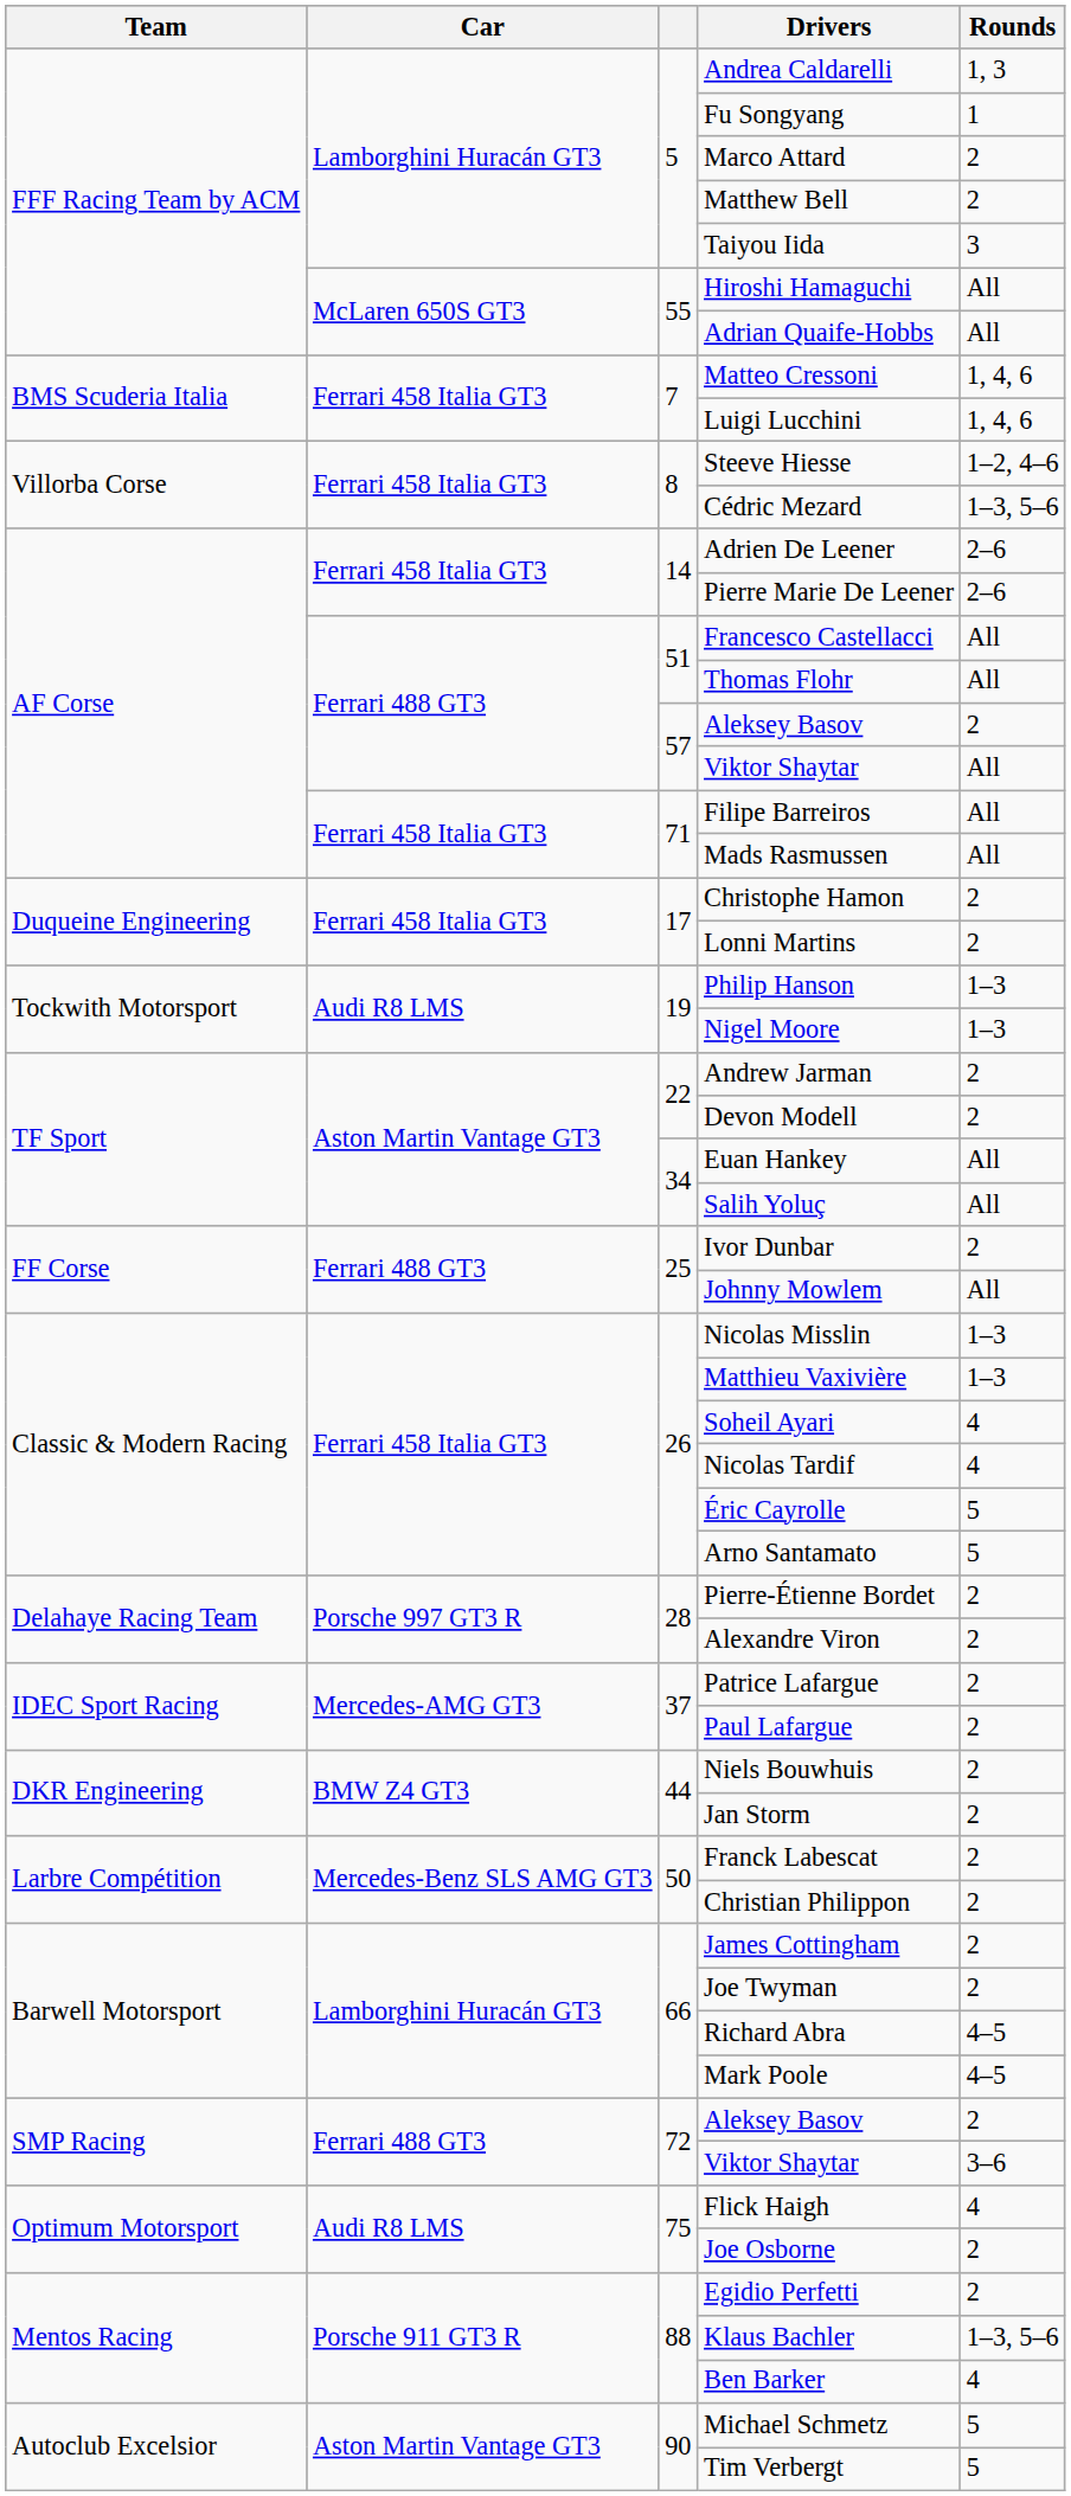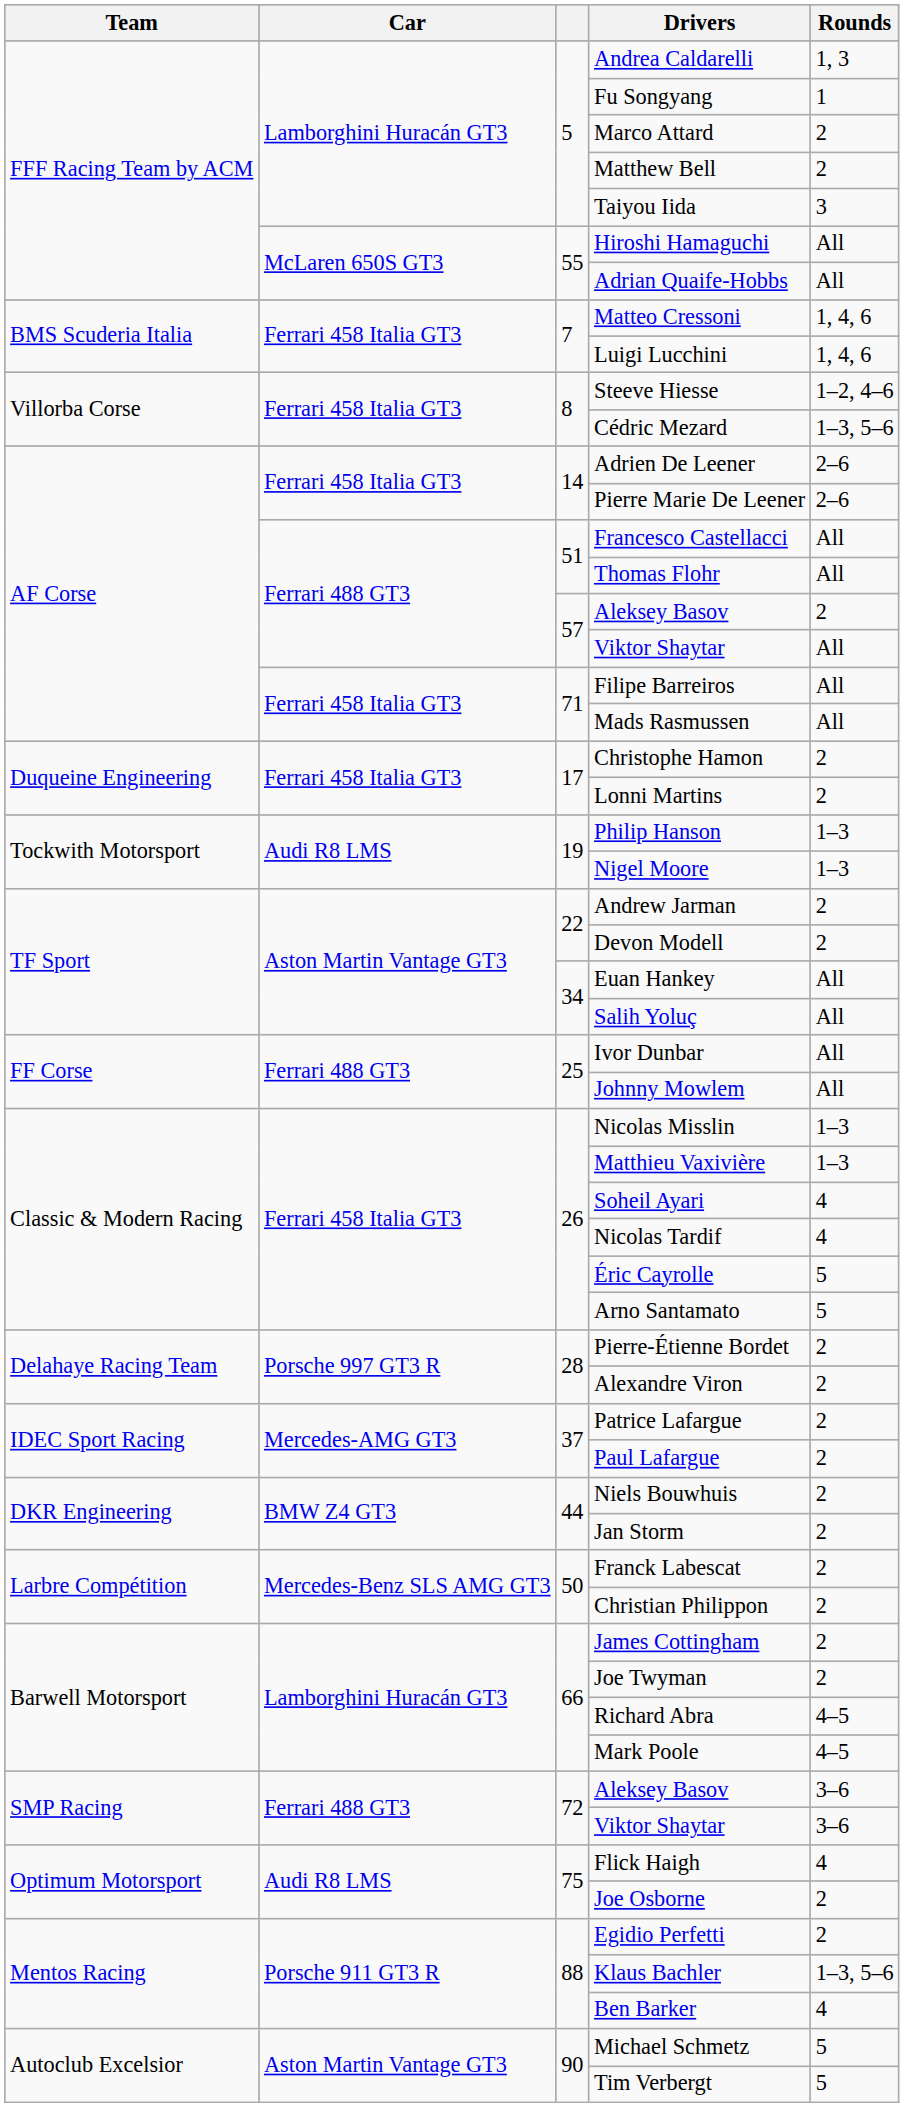 <table class="wikitable" style="font-size: 85%;">
 <tr>
 <th>Team</th>
 <th>Car</th>
 <th></th>
 <th>Drivers</th>
 <th>Rounds</th>
 </tr>
 <tr>
 <td rowspan=7> <a href='#'>FFF Racing Team by ACM</a></td>
 <td rowspan=5><a href='#'>Lamborghini Huracán GT3</a></td>
 <td rowspan=5>5</td>
 <td> <a href='#'>Andrea Caldarelli</a></td>
 <td>1, 3</td>
 </tr>
 <tr>
 <td> Fu Songyang</td>
 <td>1</td>
 </tr>
 <tr>
 <td> Marco Attard</td>
 <td>2</td>
 </tr>
 <tr>
 <td> Matthew Bell</td>
 <td>2</td>
 </tr>
 <tr>
 <td> Taiyou Iida</td>
 <td>3</td>
 </tr>
 <tr>
 <td rowspan=2><a href='#'>McLaren 650S GT3</a></td>
 <td rowspan=2>55</td>
 <td> <a href='#'>Hiroshi Hamaguchi</a></td>
 <td>All</td>
 </tr>
 <tr>
 <td> <a href='#'>Adrian Quaife-Hobbs</a></td>
 <td>All</td>
 </tr>
 <tr>
 <td rowspan=2> <a href='#'>BMS Scuderia Italia</a></td>
 <td rowspan=2><a href='#'>Ferrari 458 Italia GT3</a></td>
 <td rowspan=2>7</td>
 <td> <a href='#'>Matteo Cressoni</a></td>
 <td>1, 4, 6</td>
 </tr>
 <tr>
 <td> Luigi Lucchini</td>
 <td>1, 4, 6</td>
 </tr>
 <tr>
 <td rowspan=2> Villorba Corse</td>
 <td rowspan=2><a href='#'>Ferrari 458 Italia GT3</a></td>
 <td rowspan=2>8</td>
 <td> Steeve Hiesse</td>
 <td>1–2, 4–6</td>
 </tr>
 <tr>
 <td> Cédric Mezard</td>
 <td>1–3, 5–6</td>
 </tr>
 <tr>
 <td rowspan=8> <a href='#'>AF Corse</a></td>
 <td rowspan=2><a href='#'>Ferrari 458 Italia GT3</a></td>
 <td rowspan=2>14</td>
 <td> Adrien De Leener</td>
 <td>2–6</td>
 </tr>
 <tr>
 <td> Pierre Marie De Leener</td>
 <td>2–6</td>
 </tr>
 <tr>
 <td rowspan=4><a href='#'>Ferrari 488 GT3</a></td>
 <td rowspan=2>51</td>
 <td> <a href='#'>Francesco Castellacci</a></td>
 <td>All</td>
 </tr>
 <tr>
 <td> <a href='#'>Thomas Flohr</a></td>
 <td>All</td>
 </tr>
 <tr>
 <td rowspan=2>57</td>
 <td> <a href='#'>Aleksey Basov</a></td>
 <td>2</td>
 </tr>
 <tr>
 <td> <a href='#'>Viktor Shaytar</a></td>
 <td>All</td>
 </tr>
 <tr>
 <td rowspan=2><a href='#'>Ferrari 458 Italia GT3</a></td>
 <td rowspan=2>71</td>
 <td> Filipe Barreiros</td>
 <td>All</td>
 </tr>
 <tr>
 <td> Mads Rasmussen</td>
 <td>All</td>
 </tr>
 <tr>
 <td rowspan=2> <a href='#'>Duqueine Engineering</a></td>
 <td rowspan=2><a href='#'>Ferrari 458 Italia GT3</a></td>
 <td rowspan=2>17</td>
 <td> Christophe Hamon</td>
 <td>2</td>
 </tr>
 <tr>
 <td> Lonni Martins</td>
 <td>2</td>
 </tr>
 <tr>
 <td rowspan=2> Tockwith Motorsport</td>
 <td rowspan=2><a href='#'>Audi R8 LMS</a></td>
 <td rowspan=2>19</td>
 <td> <a href='#'>Philip Hanson</a></td>
 <td>1–3</td>
 </tr>
 <tr>
 <td> <a href='#'>Nigel Moore</a></td>
 <td>1–3</td>
 </tr>
 <tr>
 <td rowspan=4> <a href='#'>TF Sport</a></td>
 <td rowspan=4><a href='#'>Aston Martin Vantage GT3</a></td>
 <td rowspan=2>22</td>
 <td> Andrew Jarman</td>
 <td>2</td>
 </tr>
 <tr>
 <td> Devon Modell</td>
 <td>2</td>
 </tr>
 <tr>
 <td rowspan=2>34</td>
 <td> Euan Hankey</td>
 <td>All</td>
 </tr>
 <tr>
 <td> <a href='#'>Salih Yoluç</a></td>
 <td>All</td>
 </tr>
 <tr>
 <td rowspan=2> <a href='#'>FF Corse</a></td>
 <td rowspan=2><a href='#'>Ferrari 488 GT3</a></td>
 <td rowspan=2>25</td>
 <td> Ivor Dunbar</td>
-<td>2</td>
+<td>All</td>
 </tr>
 <tr>
 <td> <a href='#'>Johnny Mowlem</a></td>
 <td>All</td>
 </tr>
 <tr>
 <td rowspan=6> Classic & Modern Racing</td>
 <td rowspan=6><a href='#'>Ferrari 458 Italia GT3</a></td>
 <td rowspan=6>26</td>
 <td> Nicolas Misslin</td>
 <td>1–3</td>
 </tr>
 <tr>
 <td> <a href='#'>Matthieu Vaxivière</a></td>
 <td>1–3</td>
 </tr>
 <tr>
 <td> <a href='#'>Soheil Ayari</a></td>
 <td>4</td>
 </tr>
 <tr>
 <td> Nicolas Tardif</td>
 <td>4</td>
 </tr>
 <tr>
 <td> <a href='#'>Éric Cayrolle</a></td>
 <td>5</td>
 </tr>
 <tr>
 <td> Arno Santamato</td>
 <td>5</td>
 </tr>
 <tr>
 <td rowspan=2> <a href='#'>Delahaye Racing Team</a></td>
 <td rowspan=2><a href='#'>Porsche 997 GT3 R</a></td>
 <td rowspan=2>28</td>
 <td> Pierre-Étienne Bordet</td>
 <td>2</td>
 </tr>
 <tr>
 <td> Alexandre Viron</td>
 <td>2</td>
 </tr>
 <tr>
 <td rowspan=2> <a href='#'>IDEC Sport Racing</a></td>
 <td rowspan=2><a href='#'>Mercedes-AMG GT3</a></td>
 <td rowspan=2>37</td>
 <td> Patrice Lafargue</td>
 <td>2</td>
 </tr>
 <tr>
 <td> <a href='#'>Paul Lafargue</a></td>
 <td>2</td>
 </tr>
 <tr>
 <td rowspan=2> <a href='#'>DKR Engineering</a></td>
 <td rowspan=2><a href='#'>BMW Z4 GT3</a></td>
 <td rowspan=2>44</td>
 <td> Niels Bouwhuis</td>
 <td>2</td>
 </tr>
 <tr>
 <td> Jan Storm</td>
 <td>2</td>
 </tr>
 <tr>
 <td rowspan=2> <a href='#'>Larbre Compétition</a></td>
 <td rowspan=2><a href='#'>Mercedes-Benz SLS AMG GT3</a></td>
 <td rowspan=2>50</td>
 <td> Franck Labescat</td>
 <td>2</td>
 </tr>
 <tr>
 <td> Christian Philippon</td>
 <td>2</td>
 </tr>
 <tr>
 <td rowspan=4> Barwell Motorsport</td>
 <td rowspan=4><a href='#'>Lamborghini Huracán GT3</a></td>
 <td rowspan=4>66</td>
 <td> <a href='#'>James Cottingham</a></td>
 <td>2</td>
 </tr>
 <tr>
 <td> Joe Twyman</td>
 <td>2</td>
 </tr>
 <tr>
 <td> Richard Abra</td>
 <td>4–5</td>
 </tr>
 <tr>
 <td> Mark Poole</td>
 <td>4–5</td>
 </tr>
 <tr>
 <td rowspan=2> <a href='#'>SMP Racing</a></td>
 <td rowspan=2><a href='#'>Ferrari 488 GT3</a></td>
 <td rowspan=2>72</td>
 <td> <a href='#'>Aleksey Basov</a></td>
-<td>2</td>
+<td>3–6</td>
 </tr>
 <tr>
 <td> <a href='#'>Viktor Shaytar</a></td>
 <td>3–6</td>
 </tr>
 <tr>
 <td rowspan=2> <a href='#'>Optimum Motorsport</a></td>
 <td rowspan=2><a href='#'>Audi R8 LMS</a></td>
 <td rowspan=2>75</td>
 <td> Flick Haigh</td>
 <td>4</td>
 </tr>
 <tr>
 <td> <a href='#'>Joe Osborne</a></td>
 <td>2</td>
 </tr>
 <tr>
 <td rowspan=3> <a href='#'>Mentos Racing</a></td>
 <td rowspan=3><a href='#'>Porsche 911 GT3 R</a></td>
 <td rowspan=3>88</td>
 <td> <a href='#'>Egidio Perfetti</a></td>
 <td>2</td>
 </tr>
 <tr>
 <td> <a href='#'>Klaus Bachler</a></td>
 <td>1–3, 5–6</td>
 </tr>
 <tr>
 <td> <a href='#'>Ben Barker</a></td>
 <td>4</td>
 </tr>
 <tr>
 <td rowspan=2> Autoclub Excelsior</td>
 <td rowspan=2><a href='#'>Aston Martin Vantage GT3</a></td>
 <td rowspan=2>90</td>
 <td> Michael Schmetz</td>
 <td>5</td>
 </tr>
 <tr>
 <td> Tim Verbergt</td>
 <td>5</td>
 </tr>
 </table>
